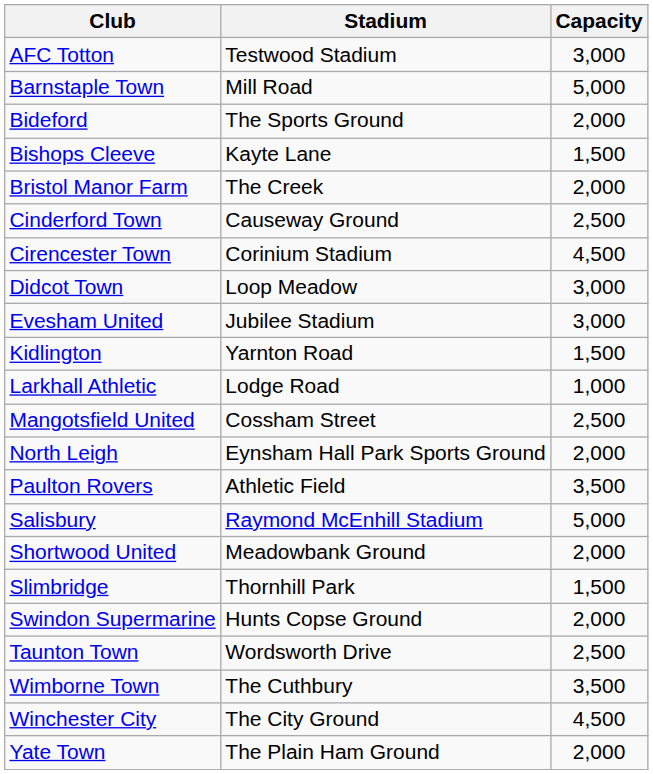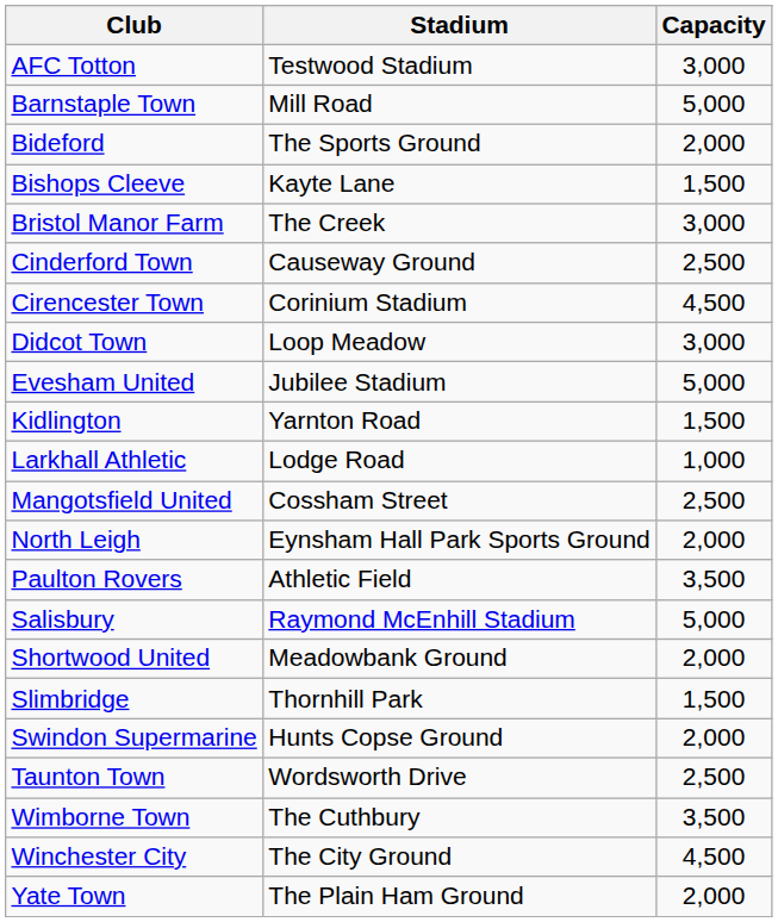 <table class="wikitable sortable">
 <tr>
 <th>Club</th>
 <th>Stadium</th>
 <th>Capacity</th>
 </tr>
 <tr>
 <td><a href='#'>AFC Totton</a></td>
 <td>Testwood Stadium</td>
 <td align="center">3,000</td>
 </tr>
 <tr>
 <td><a href='#'>Barnstaple Town</a></td>
 <td>Mill Road</td>
 <td align="center">5,000</td>
 </tr>
 <tr>
 <td><a href='#'>Bideford</a></td>
 <td>The Sports Ground</td>
 <td align="center">2,000</td>
 </tr>
 <tr>
 <td><a href='#'>Bishops Cleeve</a></td>
 <td>Kayte Lane</td>
 <td align="center">1,500</td>
 </tr>
 <tr>
 <td><a href='#'>Bristol Manor Farm</a></td>
 <td>The Creek</td>
-<td align="center">2,000</td>
+<td align="center">3,000</td>
 </tr>
 <tr>
 <td><a href='#'>Cinderford Town</a></td>
 <td>Causeway Ground</td>
 <td align="center">2,500</td>
 </tr>
 <tr>
 <td><a href='#'>Cirencester Town</a></td>
 <td>Corinium Stadium</td>
 <td align="center">4,500</td>
 </tr>
 <tr>
 <td><a href='#'>Didcot Town</a></td>
 <td>Loop Meadow</td>
 <td align="center">3,000</td>
 </tr>
 <tr>
 <td><a href='#'>Evesham United</a></td>
 <td>Jubilee Stadium</td>
-<td align="center">3,000</td>
+<td align="center">5,000</td>
 </tr>
 <tr>
 <td><a href='#'>Kidlington</a></td>
 <td>Yarnton Road</td>
 <td align="center">1,500</td>
 </tr>
 <tr>
 <td><a href='#'>Larkhall Athletic</a></td>
 <td>Lodge Road</td>
 <td align="center">1,000</td>
 </tr>
 <tr>
 <td><a href='#'>Mangotsfield United</a></td>
 <td>Cossham Street</td>
 <td align="center">2,500</td>
 </tr>
 <tr>
 <td><a href='#'>North Leigh</a></td>
 <td>Eynsham Hall Park Sports Ground</td>
 <td align="center">2,000</td>
 </tr>
 <tr>
 <td><a href='#'>Paulton Rovers</a></td>
 <td>Athletic Field</td>
 <td align="center">3,500</td>
 </tr>
 <tr>
 <td><a href='#'>Salisbury</a></td>
 <td><a href='#'>Raymond McEnhill Stadium</a></td>
 <td align="center">5,000</td>
 </tr>
 <tr>
 <td><a href='#'>Shortwood United</a></td>
 <td>Meadowbank Ground</td>
 <td align="center">2,000</td>
 </tr>
 <tr>
 <td><a href='#'>Slimbridge</a></td>
 <td>Thornhill Park</td>
 <td align="center">1,500</td>
 </tr>
 <tr>
 <td><a href='#'>Swindon Supermarine</a></td>
 <td>Hunts Copse Ground</td>
 <td align="center">2,000</td>
 </tr>
 <tr>
 <td><a href='#'>Taunton Town</a></td>
 <td>Wordsworth Drive</td>
 <td align="center">2,500</td>
 </tr>
 <tr>
 <td><a href='#'>Wimborne Town</a></td>
 <td>The Cuthbury</td>
 <td align="center">3,500</td>
 </tr>
 <tr>
 <td><a href='#'>Winchester City</a></td>
 <td>The City Ground</td>
 <td align="center">4,500</td>
 </tr>
 <tr>
 <td><a href='#'>Yate Town</a></td>
 <td>The Plain Ham Ground</td>
 <td align="center">2,000</td>
 </tr>
 </table>
